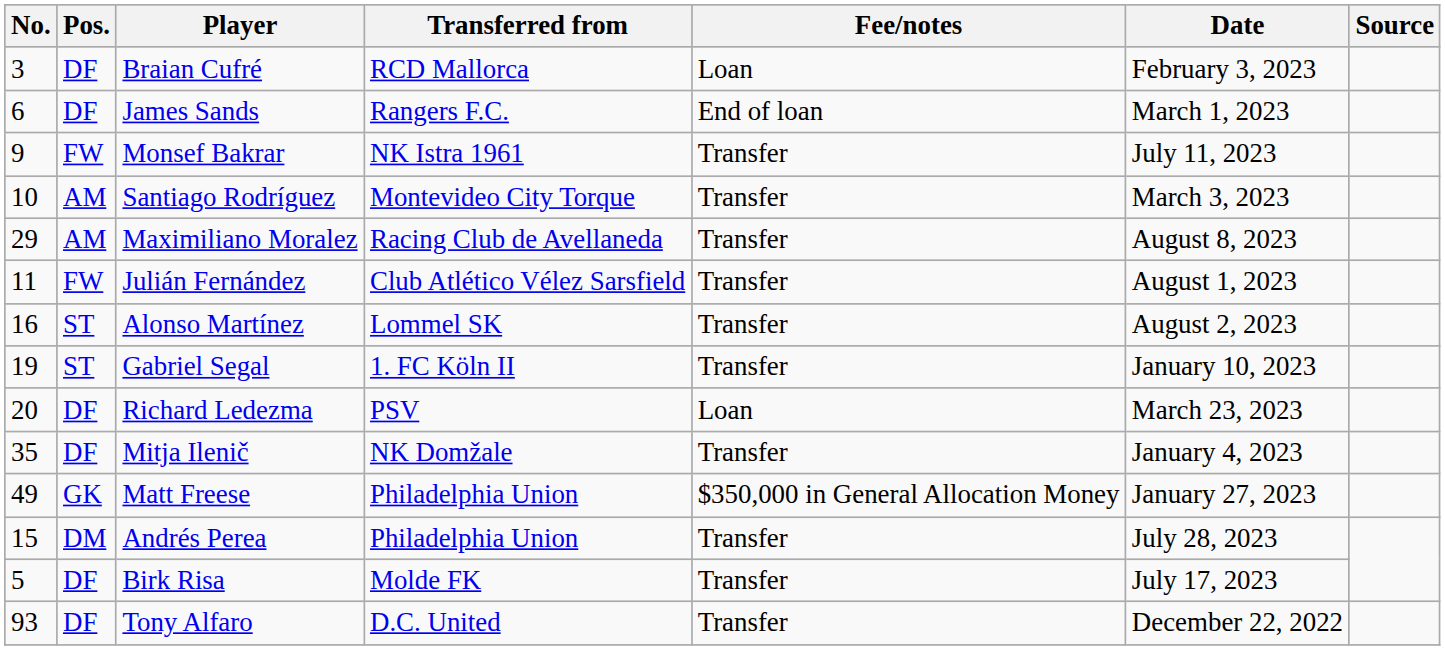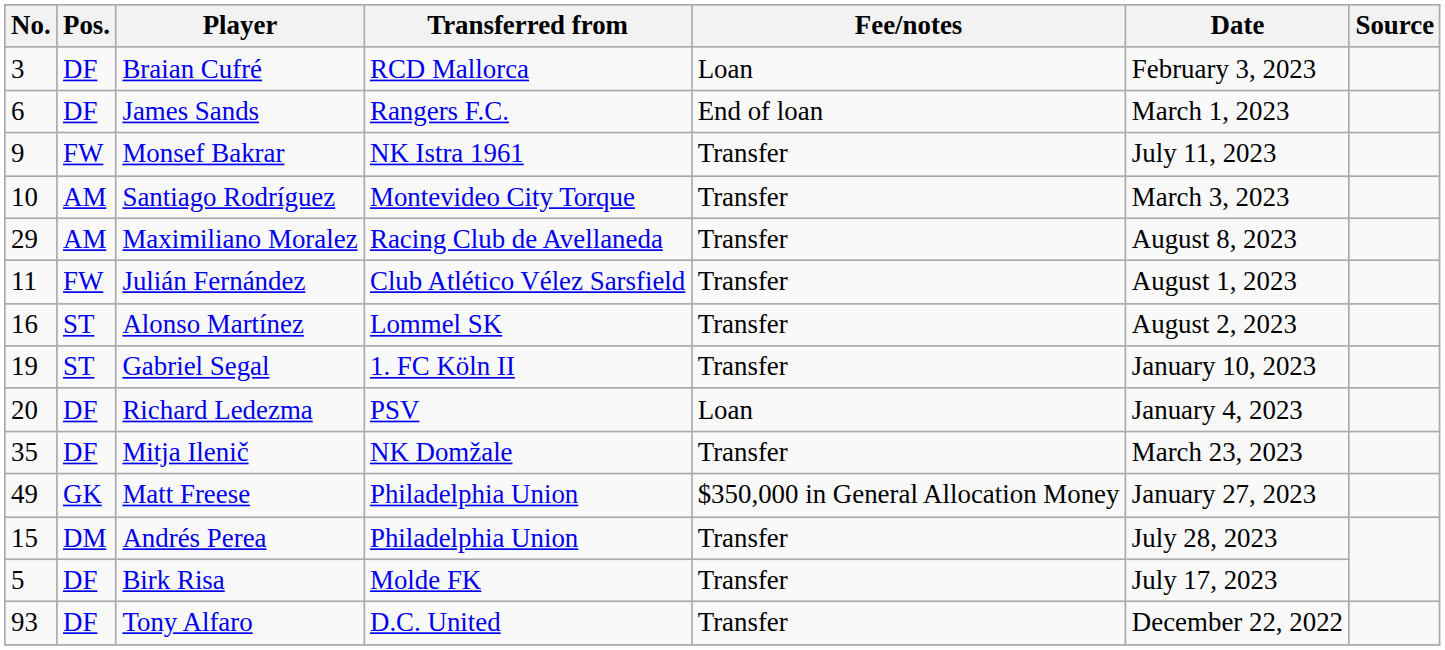 <table class="wikitable sortable">
 <tr>
 <th>No.</th>
 <th>Pos.</th>
 <th>Player</th>
 <th>Transferred from</th>
 <th>Fee/notes</th>
 <th>Date</th>
 <th>Source</th>
 </tr>
 <tr>
 <td>3</td>
 <td><a href='#'>DF</a></td>
 <td> <a href='#'>Braian Cufré</a></td>
 <td> <a href='#'>RCD Mallorca</a></td>
 <td>Loan</td>
 <td>February 3, 2023</td>
 <td></td>
 </tr>
 <tr>
 <td>6</td>
 <td><a href='#'>DF</a></td>
 <td> <a href='#'>James Sands</a></td>
 <td> <a href='#'>Rangers F.C.</a></td>
 <td>End of loan</td>
 <td>March 1, 2023</td>
 <td></td>
 </tr>
 <tr>
 <td>9</td>
 <td><a href='#'>FW</a></td>
 <td> <a href='#'>Monsef Bakrar</a></td>
 <td> <a href='#'>NK Istra 1961</a></td>
 <td>Transfer</td>
 <td>July 11, 2023</td>
 <td></td>
 </tr>
 <tr>
 <td>10</td>
 <td><a href='#'>AM</a></td>
 <td> <a href='#'>Santiago Rodríguez</a></td>
 <td> <a href='#'>Montevideo City Torque</a></td>
 <td>Transfer</td>
 <td>March 3, 2023</td>
 <td></td>
 </tr>
 <tr>
 <td>29</td>
 <td><a href='#'>AM</a></td>
 <td> <a href='#'>Maximiliano Moralez</a></td>
 <td> <a href='#'>Racing Club de Avellaneda</a></td>
 <td>Transfer</td>
 <td>August 8, 2023</td>
 </tr>
 <tr>
 <td>11</td>
 <td><a href='#'>FW</a></td>
 <td> <a href='#'>Julián Fernández</a></td>
 <td> <a href='#'>Club Atlético Vélez Sarsfield</a></td>
 <td>Transfer</td>
 <td>August 1, 2023</td>
 <td></td>
 </tr>
 <tr>
 <td>16</td>
 <td><a href='#'>ST</a></td>
 <td> <a href='#'>Alonso Martínez</a></td>
 <td> <a href='#'>Lommel SK</a></td>
 <td>Transfer</td>
 <td>August 2, 2023</td>
 </tr>
 <tr>
 <td>19</td>
 <td><a href='#'>ST</a></td>
 <td> <a href='#'>Gabriel Segal</a></td>
 <td> <a href='#'>1. FC Köln II</a></td>
 <td>Transfer</td>
 <td>January 10, 2023</td>
 <td></td>
 </tr>
 <tr>
 <td>20</td>
 <td><a href='#'>DF</a></td>
 <td> <a href='#'>Richard Ledezma</a></td>
 <td> <a href='#'>PSV</a></td>
 <td>Loan</td>
-<td>March 23, 2023</td>
+<td>January 4, 2023</td>
 <td></td>
 </tr>
 <tr>
 <td>35</td>
 <td><a href='#'>DF</a></td>
 <td> <a href='#'>Mitja Ilenič</a></td>
 <td> <a href='#'>NK Domžale</a></td>
 <td>Transfer</td>
-<td>January 4, 2023</td>
+<td>March 23, 2023</td>
 <td></td>
 </tr>
 <tr>
 <td>49</td>
 <td><a href='#'>GK</a></td>
 <td> <a href='#'>Matt Freese</a></td>
 <td> <a href='#'>Philadelphia Union</a></td>
 <td>$350,000 in General Allocation Money</td>
 <td>January 27, 2023</td>
 <td></td>
 </tr>
 <tr>
 <td>15</td>
 <td><a href='#'>DM</a></td>
 <td> <a href='#'>Andrés Perea</a></td>
 <td> <a href='#'>Philadelphia Union</a></td>
 <td>Transfer</td>
 <td>July 28, 2023</td>
 </tr>
 <tr>
 <td>5</td>
 <td><a href='#'>DF</a></td>
 <td> <a href='#'>Birk Risa</a></td>
 <td> <a href='#'>Molde FK</a></td>
 <td>Transfer</td>
 <td>July 17, 2023</td>
 </tr>
 <tr>
 <td>93</td>
 <td><a href='#'>DF</a></td>
 <td> <a href='#'>Tony Alfaro</a></td>
 <td> <a href='#'>D.C. United</a></td>
 <td>Transfer</td>
 <td>December 22, 2022</td>
 <td></td>
 </tr>
 </table>
